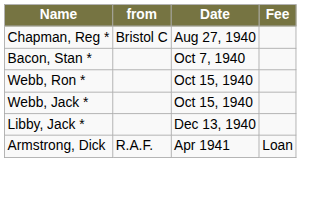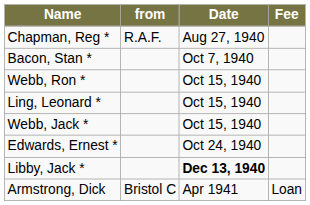 <table class="wikitable">
 <tr>
 <th style="background:#767442; color:#FFFFFF; text-align:center;">Name</th>
 <th ! style="background:#767442; color:#FFFFFF; text-align:center;">from</th>
 <th ! style="background:#767442; color:#FFFFFF; text-align:center;">Date</th>
 <th ! style="background:#767442; color:#FFFFFF; text-align:center;">Fee</th>
 </tr>
 <tr>
 <td>Chapman, Reg *</td>
-<td>Bristol C</td>
+<td>R.A.F.</td>
 <td>Aug 27, 1940</td>
 <td></td>
 </tr>
 <tr>
 <td>Bacon, Stan *</td>
 <td></td>
 <td>Oct 7, 1940</td>
 <td></td>
 </tr>
 <tr>
 <td>Webb, Ron *</td>
 <td></td>
 <td>Oct 15, 1940</td>
 <td></td>
 </tr>
 <tr>
+<td>Ling, Leonard *</td>
+<td></td>
+<td>Oct 15, 1940</td>
+<td></td>
+</tr>
+<tr>
 <td>Webb, Jack *</td>
 <td></td>
 <td>Oct 15, 1940</td>
 <td></td>
 </tr>
 <tr>
+<td>Edwards, Ernest *</td>
+<td></td>
+<td>Oct 24, 1940</td>
+<td></td>
+</tr>
+<tr>
 <td>Libby, Jack *</td>
 <td></td>
-<td>Dec 13, 1940</td>
+<td><strong>Dec 13, 1940</strong></td>
 <td></td>
 </tr>
 <tr>
 <td>Armstrong, Dick</td>
-<td>R.A.F.</td>
+<td>Bristol C</td>
 <td>Apr 1941</td>
 <td>Loan</td>
 </tr>
 </table>
